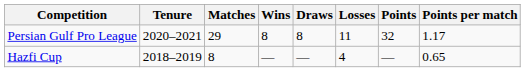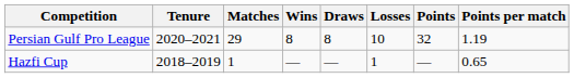 <table class="wikitable">
 <tr>
 <th>Competition</th>
 <th>Tenure</th>
 <th>Matches</th>
 <th>Wins</th>
 <th>Draws</th>
 <th>Losses</th>
 <th>Points</th>
 <th>Points per match</th>
 </tr>
 <tr>
 <td><a href='#'>Persian Gulf Pro League</a></td>
 <td>2020–2021</td>
 <td>29</td>
 <td>8</td>
 <td>8</td>
-<td>11</td>
+<td>10</td>
 <td>32</td>
-<td>1.17</td>
+<td>1.19</td>
 </tr>
 <tr>
 <td><a href='#'>Hazfi Cup</a></td>
 <td>2018–2019</td>
-<td>8</td>
+<td>1</td>
 <td>—</td>
 <td>—</td>
-<td>4</td>
+<td>1</td>
 <td>—</td>
 <td>0.65</td>
 </tr>
 </table>
